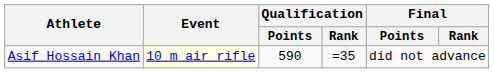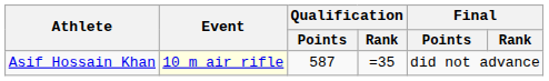 <table class="wikitable" style="font-size:90%">
 <tr>
 <th rowspan="2">Athlete</th>
 <th rowspan="2">Event</th>
 <th colspan=2>Qualification</th>
 <th colspan=2>Final</th>
 </tr>
 <tr style="font-size:95%">
 <th>Points</th>
 <th>Rank</th>
 <th>Points</th>
 <th>Rank</th>
 </tr>
 <tr align=center>
 <td align=left><a href='#'>Asif Hossain Khan</a></td>
 <td align=left style="background: lightyellow;"><a href='#'>10 m air rifle</a></td>
-<td>590</td>
+<td>587</td>
 <td>=35</td>
 <td colspan=2>did not advance</td>
 </tr>
 </table>
